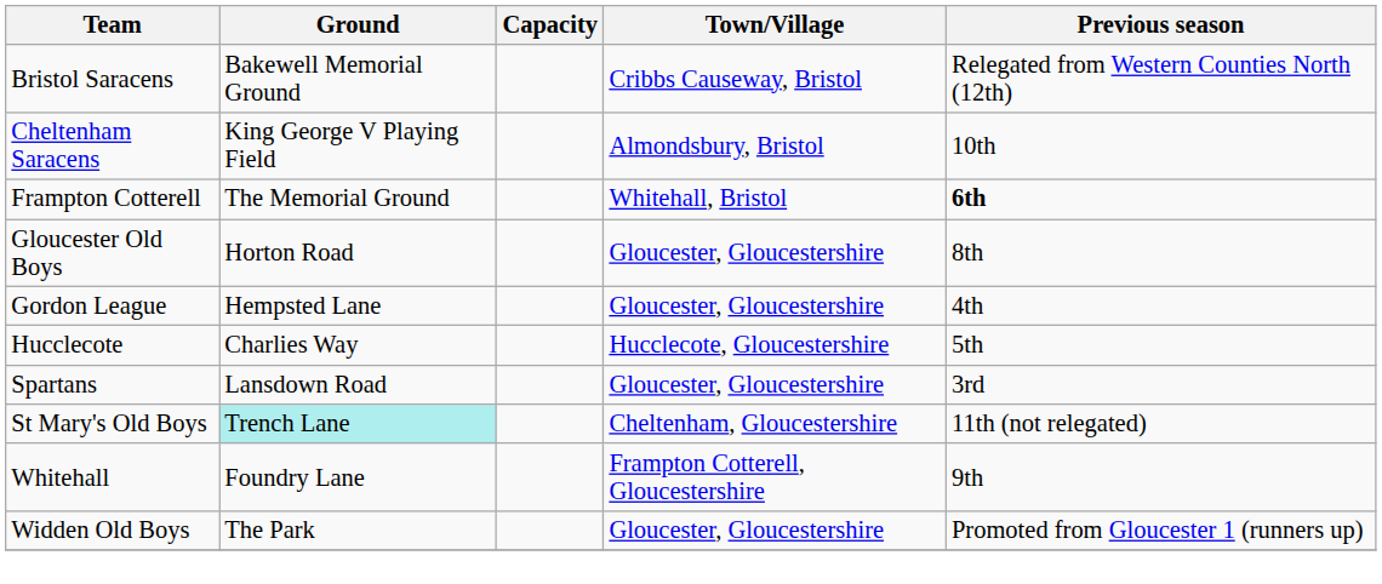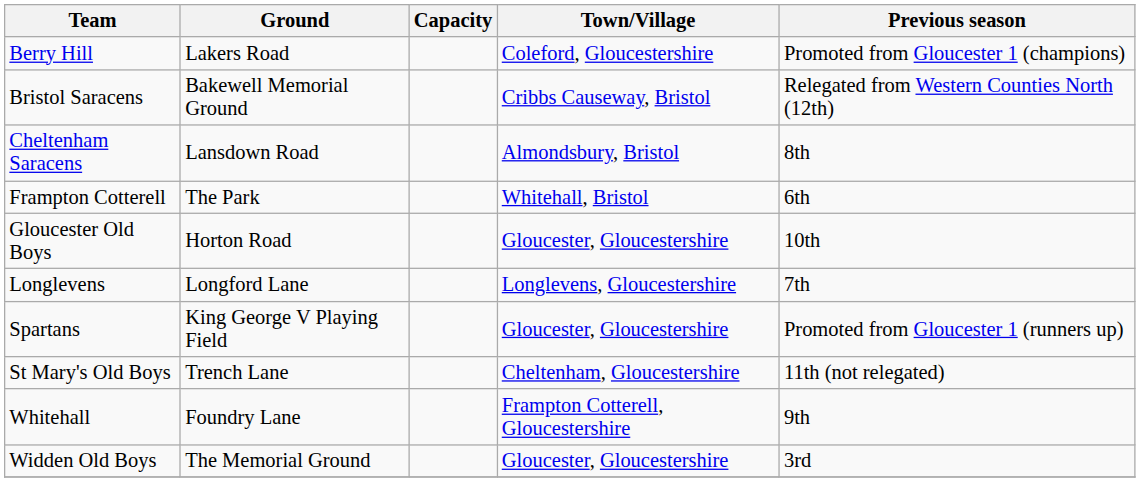 <table class="wikitable sortable" width=100%>
 <tr>
 <th>Team</th>
 <th>Ground</th>
 <th>Capacity</th>
 <th>Town/Village</th>
 <th>Previous season</th>
+</tr>
+<tr>
+<td><a href='#'>Berry Hill</a></td>
+<td>Lakers Road</td>
+<td></td>
+<td><a href='#'>Coleford</a>, <a href='#'>Gloucestershire</a></td>
+<td>Promoted from <a href='#'>Gloucester 1</a> (champions)</td>
 </tr>
 <tr>
 <td>Bristol Saracens</td>
 <td>Bakewell Memorial Ground</td>
 <td></td>
 <td><a href='#'>Cribbs Causeway</a>, <a href='#'>Bristol</a></td>
 <td>Relegated from <a href='#'>Western Counties North</a> (12th)</td>
 </tr>
 <tr>
 <td><a href='#'>Cheltenham Saracens</a></td>
-<td>King George V Playing Field</td>
+<td>Lansdown Road</td>
 <td></td>
 <td><a href='#'>Almondsbury</a>, <a href='#'>Bristol</a></td>
-<td>10th</td>
+<td>8th</td>
 </tr>
 <tr>
 <td>Frampton Cotterell</td>
-<td>The Memorial Ground</td>
+<td>The Park</td>
 <td></td>
 <td><a href='#'>Whitehall</a>, <a href='#'>Bristol</a></td>
-<td><strong>6th</strong></td>
+<td>6th</td>
 </tr>
 <tr>
 <td>Gloucester Old Boys</td>
 <td>Horton Road</td>
 <td></td>
 <td><a href='#'>Gloucester</a>, <a href='#'>Gloucestershire</a></td>
-<td>8th</td>
+<td>10th</td>
 </tr>
 <tr>
-<td>Gordon League</td>
-<td>Hempsted Lane</td>
+<td>Longlevens</td>
+<td>Longford Lane</td>
 <td></td>
-<td><a href='#'>Gloucester</a>, <a href='#'>Gloucestershire</a></td>
-<td>4th</td>
-</tr>
-<tr>
-<td>Hucclecote</td>
-<td>Charlies Way</td>
-<td></td>
-<td><a href='#'>Hucclecote</a>, <a href='#'>Gloucestershire</a></td>
-<td>5th</td>
+<td><a href='#'>Longlevens</a>, <a href='#'>Gloucestershire</a></td>
+<td>7th</td>
 </tr>
 <tr>
 <td>Spartans</td>
-<td>Lansdown Road</td>
+<td>King George V Playing Field</td>
 <td></td>
 <td><a href='#'>Gloucester</a>, <a href='#'>Gloucestershire</a></td>
-<td>3rd</td>
+<td>Promoted from <a href='#'>Gloucester 1</a> (runners up)</td>
 </tr>
 <tr>
 <td>St Mary's Old Boys</td>
-<td style="background: paleturquoise;">Trench Lane</td>
+<td>Trench Lane</td>
 <td></td>
 <td><a href='#'>Cheltenham</a>, <a href='#'>Gloucestershire</a></td>
 <td>11th (not relegated)</td>
 </tr>
 <tr>
 <td>Whitehall</td>
 <td>Foundry Lane</td>
 <td></td>
 <td><a href='#'>Frampton Cotterell</a>, <a href='#'>Gloucestershire</a></td>
 <td>9th</td>
 </tr>
 <tr>
 <td>Widden Old Boys</td>
-<td>The Park</td>
+<td>The Memorial Ground</td>
 <td></td>
 <td><a href='#'>Gloucester</a>, <a href='#'>Gloucestershire</a></td>
-<td>Promoted from <a href='#'>Gloucester 1</a> (runners up)</td>
+<td>3rd</td>
 </tr>
 <tr>
 </tr>
 </table>
